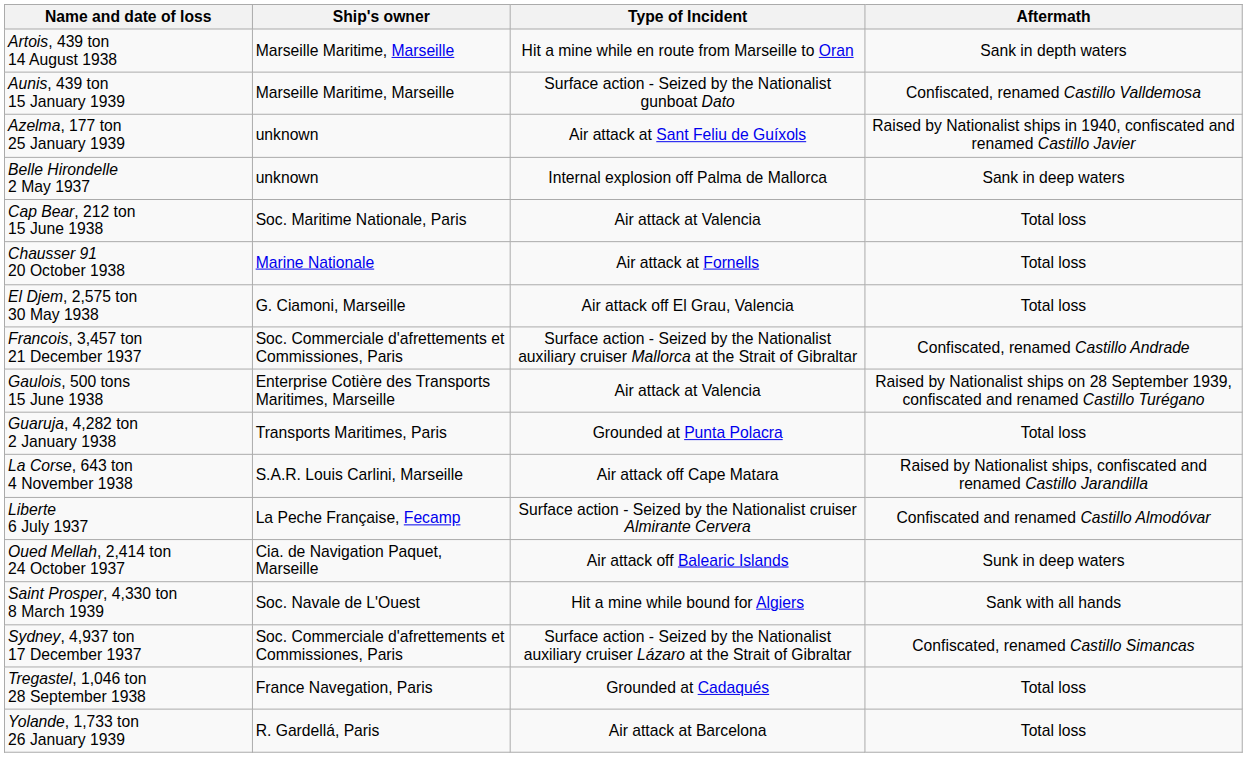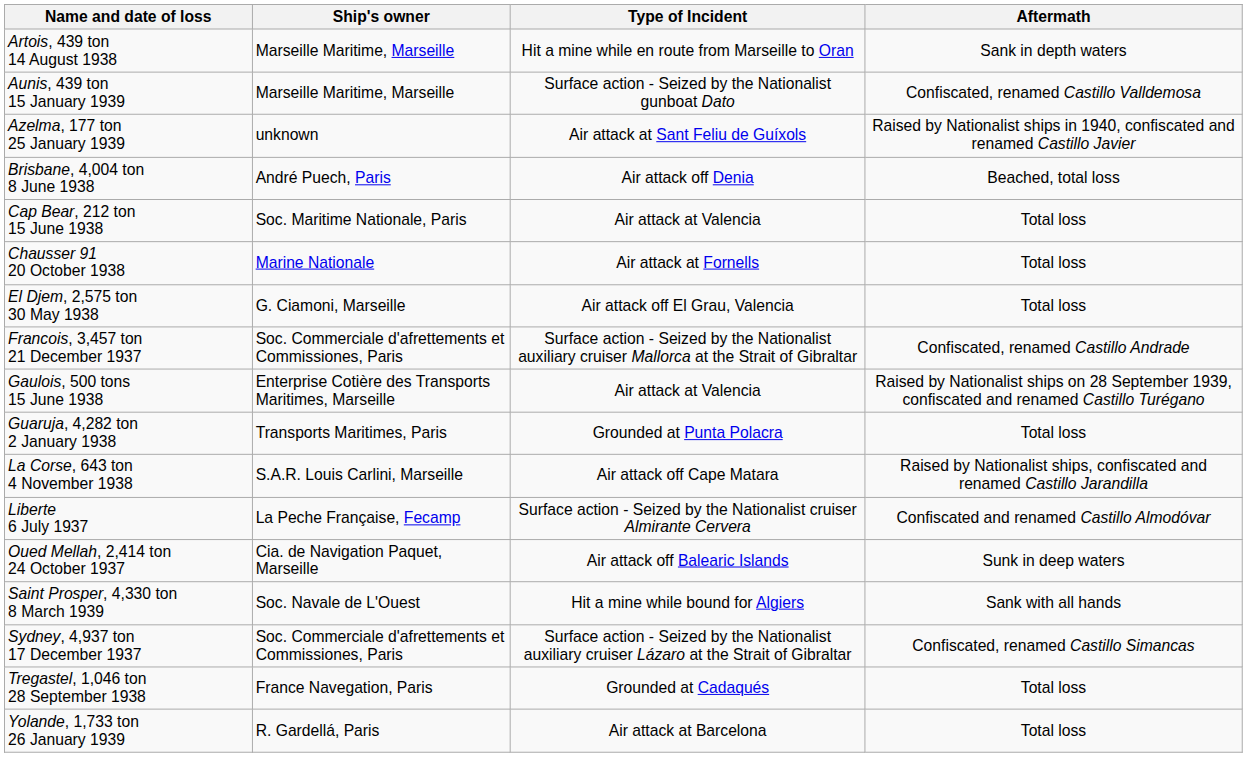 <table class="wikitable sortable" width="100%">
 <tr>
 <th width=20% class=unsortable>Name and date of loss</th>
 <th>Ship's owner</th>
 <th>Type of Incident</th>
 <th>Aftermath</th>
 </tr>
 <tr align="center">
 <td align=left> <em>Artois</em>, 439 ton<br>14 August 1938</td>
 <td align=left> Marseille Maritime, <a href='#'>Marseille</a></td>
 <td>Hit a mine while en route from Marseille to <a href='#'>Oran</a></td>
 <td>Sank in depth waters</td>
 </tr>
 <tr align="center">
 <td align=left> <em>Aunis</em>, 439 ton<br>15 January 1939</td>
 <td align=left> Marseille Maritime, Marseille</td>
 <td>Surface action - Seized by the Nationalist gunboat <em>Dato</em></td>
 <td>Confiscated, renamed <em>Castillo Valldemosa</em></td>
 </tr>
 <tr align="center">
 <td align=left> <em>Azelma</em>, 177 ton<br>25 January 1939</td>
 <td align=left> unknown</td>
 <td>Air attack at <a href='#'>Sant Feliu de Guíxols</a></td>
 <td>Raised by Nationalist ships in 1940, confiscated and renamed <em>Castillo Javier</em></td>
 </tr>
 <tr align="center">
-<td align=left> <em>Belle Hirondelle</em><br>2 May 1937</td>
-<td align=left> unknown</td>
-<td>Internal explosion off Palma de Mallorca</td>
-<td>Sank in deep waters</td>
+<td align=left> <em>Brisbane</em>, 4,004 ton<br>8 June 1938</td>
+<td align=left> André Puech, <a href='#'>Paris</a></td>
+<td>Air attack off <a href='#'>Denia</a></td>
+<td>Beached, total loss</td>
 </tr>
 <tr align="center">
 <td align=left> <em>Cap Bear</em>, 212 ton<br>15 June 1938</td>
 <td align=left> Soc. Maritime Nationale, Paris</td>
 <td>Air attack at Valencia</td>
 <td>Total loss</td>
 </tr>
 <tr align="center">
 <td align=left> <em>Chausser 91</em><br>20 October 1938</td>
 <td align=left> <a href='#'>Marine Nationale</a></td>
 <td>Air attack at <a href='#'>Fornells</a></td>
 <td>Total loss</td>
 </tr>
 <tr align="center">
 <td align=left> <em>El Djem</em>, 2,575 ton<br>30 May 1938</td>
 <td align=left> G. Ciamoni, Marseille</td>
 <td>Air attack off El Grau, Valencia</td>
 <td>Total loss</td>
 </tr>
 <tr align="center">
 <td align=left> <em>Francois</em>, 3,457 ton<br>21 December 1937</td>
 <td align=left> Soc. Commerciale d'afrettements et Commissiones, Paris</td>
 <td>Surface action - Seized by the Nationalist auxiliary cruiser <em>Mallorca</em> at the Strait of Gibraltar</td>
 <td>Confiscated, renamed <em>Castillo Andrade</em></td>
 </tr>
 <tr align="center">
 <td align=left> <em>Gaulois</em>, 500 tons<br> 15 June 1938</td>
 <td align=left> Enterprise Cotière des Transports Maritimes, Marseille</td>
 <td>Air attack at Valencia</td>
 <td>Raised by Nationalist ships on 28 September 1939, confiscated and renamed <em>Castillo Turégano</em></td>
 </tr>
 <tr align="center">
 <td align=left> <em>Guaruja</em>, 4,282 ton<br>2 January 1938</td>
 <td align=left> Transports Maritimes, Paris</td>
 <td>Grounded at <a href='#'>Punta Polacra</a></td>
 <td>Total loss</td>
 </tr>
 <tr align="center">
 <td align=left> <em>La Corse</em>, 643 ton<br>4 November 1938</td>
 <td align=left> S.A.R. Louis Carlini, Marseille</td>
 <td>Air attack off Cape Matara</td>
 <td>Raised by Nationalist ships, confiscated and renamed <em>Castillo Jarandilla</em></td>
 </tr>
 <tr align="center">
 <td align=left> <em>Liberte</em><br>6 July 1937</td>
 <td align=left> La Peche Française, <a href='#'>Fecamp</a></td>
 <td>Surface action - Seized by the Nationalist cruiser <em>Almirante Cervera</em></td>
 <td>Confiscated and renamed <em>Castillo Almodóvar</em></td>
 </tr>
 <tr align="center">
 <td align=left> <em>Oued Mellah</em>, 2,414 ton<br>24 October 1937</td>
 <td align=left> Cia. de Navigation Paquet, Marseille</td>
 <td>Air attack off <a href='#'>Balearic Islands</a></td>
 <td>Sunk in deep waters</td>
 </tr>
 <tr align="center">
 <td align=left> <em>Saint Prosper</em>, 4,330 ton<br>8 March 1939</td>
 <td align=left> Soc. Navale de L'Ouest</td>
 <td>Hit a mine while bound for <a href='#'>Algiers</a></td>
 <td>Sank with all hands</td>
 </tr>
 <tr align="center">
 <td align=left> <em>Sydney</em>, 4,937 ton<br>17 December 1937</td>
 <td align=left> Soc. Commerciale d'afrettements et Commissiones, Paris</td>
 <td>Surface action - Seized by the Nationalist auxiliary cruiser <em>Lázaro</em> at the Strait of Gibraltar</td>
 <td>Confiscated, renamed <em>Castillo Simancas</em></td>
 </tr>
 <tr align="center">
 <td align=left> <em>Tregastel</em>, 1,046 ton<br>28 September 1938</td>
 <td align=left> France Navegation, Paris</td>
 <td>Grounded at <a href='#'>Cadaqués</a></td>
 <td>Total loss</td>
 </tr>
 <tr align="center">
 <td align=left> <em>Yolande</em>, 1,733 ton<br>26 January 1939</td>
 <td align=left> R. Gardellá, Paris</td>
 <td>Air attack at Barcelona</td>
 <td>Total loss</td>
 </tr>
 </table>
